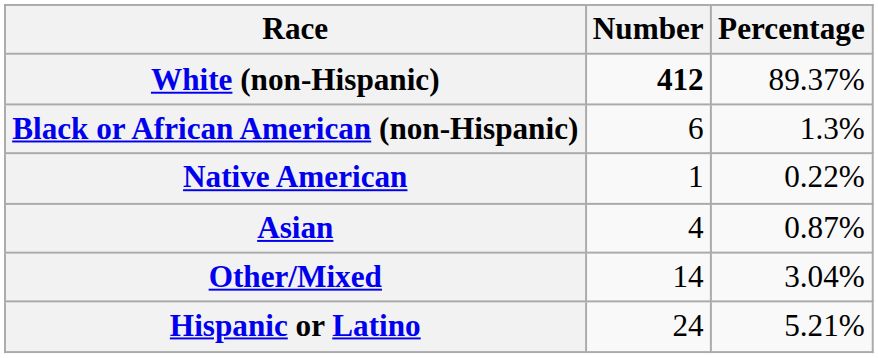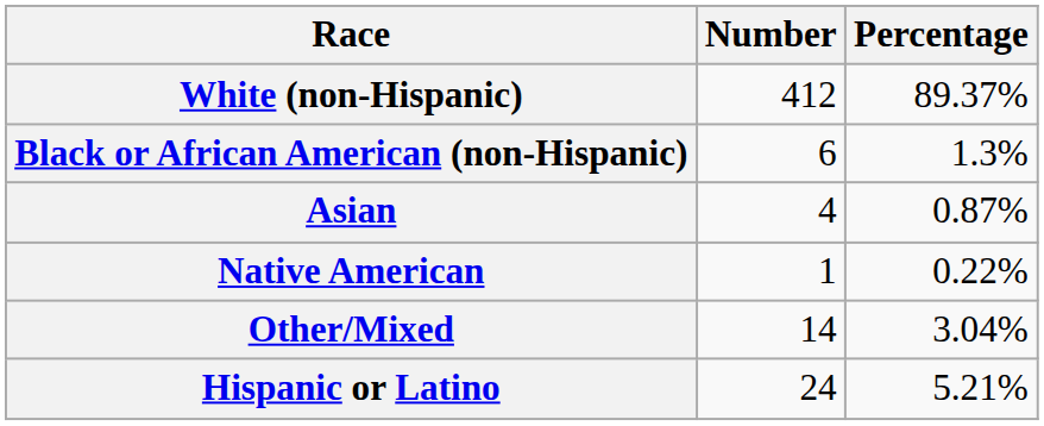 <table class="wikitable" style="text-align:right">
 <tr>
 <th scope="col">Race</th>
 <th scope="col">Number</th>
 <th scope="col">Percentage</th>
 </tr>
 <tr>
 <th scope="row"><a href='#'>White</a> (non-Hispanic)</th>
-<td><strong>412</strong></td>
+<td>412</td>
 <td>89.37%</td>
 </tr>
 <tr>
 <th scope="row"><a href='#'>Black or African American</a> (non-Hispanic)</th>
 <td>6</td>
 <td>1.3%</td>
 </tr>
 <tr>
+<th scope="row"><a href='#'>Asian</a></th>
+<td>4</td>
+<td>0.87%</td>
+</tr>
+<tr>
 <th scope="row"><a href='#'>Native American</a></th>
 <td>1</td>
 <td>0.22%</td>
-</tr>
-<tr>
-<th scope="row"><a href='#'>Asian</a></th>
-<td>4</td>
-<td>0.87%</td>
 </tr>
 <tr>
 <th scope="row"><a href='#'>Other/Mixed</a></th>
 <td>14</td>
 <td>3.04%</td>
 </tr>
 <tr>
 <th scope="row"><a href='#'>Hispanic</a> or <a href='#'>Latino</a></th>
 <td>24</td>
 <td>5.21%</td>
 </tr>
 </table>
